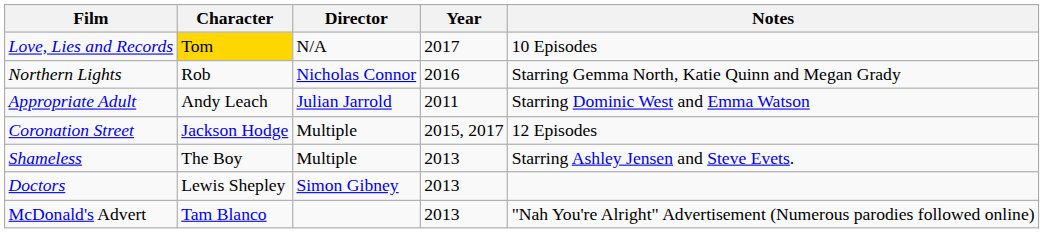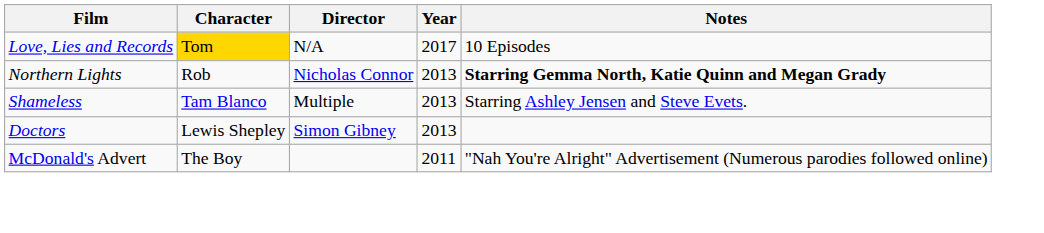 <table class="wikitable">
 <tr>
 <th>Film</th>
 <th>Character</th>
 <th>Director</th>
 <th>Year</th>
 <th>Notes</th>
 </tr>
 <tr>
 <td><em><a href='#'>Love, Lies and Records</a></em></td>
 <td style="background: gold;">Tom</td>
 <td>N/A</td>
 <td>2017</td>
 <td>10 Episodes</td>
 </tr>
 <tr>
 <td><em>Northern Lights</em></td>
 <td>Rob</td>
 <td><a href='#'>Nicholas Connor</a></td>
-<td>2016</td>
-<td>Starring Gemma North, Katie Quinn and Megan Grady </td>
-</tr>
-<tr>
-<td><em><a href='#'>Appropriate Adult</a></em></td>
-<td>Andy Leach</td>
-<td><a href='#'>Julian Jarrold</a></td>
-<td>2011</td>
-<td>Starring <a href='#'>Dominic West</a> and <a href='#'>Emma Watson</a></td>
-</tr>
-<tr>
-<td><em><a href='#'>Coronation Street</a></em></td>
-<td><a href='#'>Jackson Hodge</a></td>
-<td>Multiple</td>
-<td>2015, 2017</td>
-<td>12 Episodes</td>
+<td>2013</td>
+<td><strong>Starring Gemma North, Katie Quinn and Megan Grady </strong></td>
 </tr>
 <tr>
 <td><em><a href='#'>Shameless</a></em></td>
-<td>The Boy</td>
+<td><a href='#'>Tam Blanco</a></td>
 <td>Multiple</td>
 <td>2013</td>
 <td>Starring <a href='#'>Ashley Jensen</a> and <a href='#'>Steve Evets</a>.</td>
 </tr>
 <tr>
 <td><em><a href='#'>Doctors</a></em></td>
 <td>Lewis Shepley</td>
 <td><a href='#'>Simon Gibney</a></td>
 <td>2013</td>
 <td></td>
 </tr>
 <tr>
 <td><a href='#'>McDonald's</a> Advert</td>
-<td><a href='#'>Tam Blanco</a></td>
+<td>The Boy</td>
 <td></td>
-<td>2013</td>
+<td>2011</td>
 <td>"Nah You're Alright" Advertisement (Numerous parodies followed online)</td>
 </tr>
 </table>
